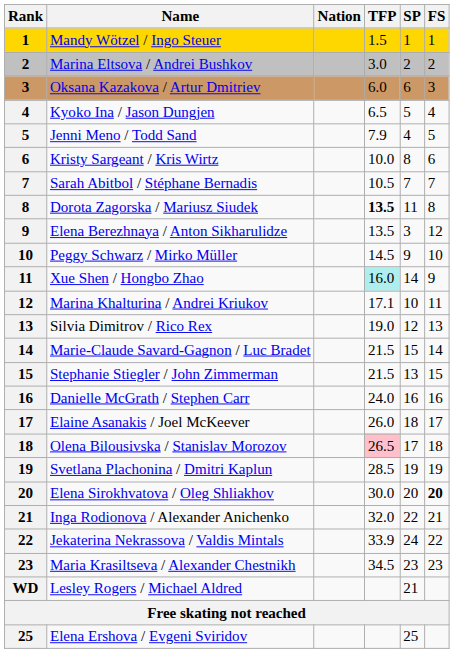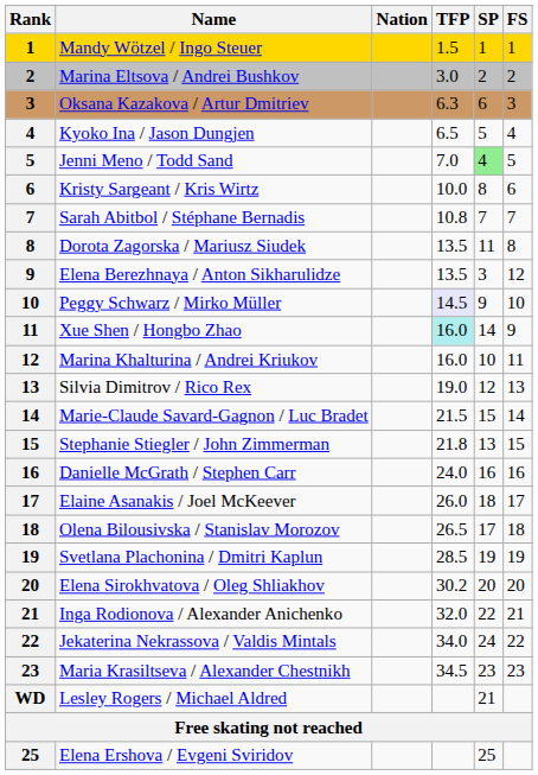 <table class="wikitable">
 <tr>
 <th>Rank</th>
 <th>Name</th>
 <th>Nation</th>
 <th>TFP</th>
 <th>SP</th>
 <th>FS</th>
 </tr>
 <tr style="background:gold;">
 <td style="text-align:center;"><strong>1</strong></td>
 <td><a href='#'>Mandy Wötzel</a> / <a href='#'>Ingo Steuer</a></td>
 <td></td>
 <td>1.5</td>
 <td>1</td>
 <td>1</td>
 </tr>
 <tr style="background:silver;">
 <td style="text-align:center;"><strong>2</strong></td>
 <td><a href='#'>Marina Eltsova</a> / <a href='#'>Andrei Bushkov</a></td>
 <td></td>
 <td>3.0</td>
 <td>2</td>
 <td>2</td>
 </tr>
 <tr style="background:#c96;">
 <td style="text-align:center;"><strong>3</strong></td>
 <td><a href='#'>Oksana Kazakova</a> / <a href='#'>Artur Dmitriev</a></td>
 <td></td>
-<td>6.0</td>
+<td>6.3</td>
 <td>6</td>
 <td>3</td>
 </tr>
 <tr>
 <th>4</th>
 <td><a href='#'>Kyoko Ina</a> / <a href='#'>Jason Dungjen</a></td>
 <td></td>
 <td>6.5</td>
 <td>5</td>
 <td>4</td>
 </tr>
 <tr>
 <th>5</th>
 <td><a href='#'>Jenni Meno</a> / <a href='#'>Todd Sand</a></td>
 <td></td>
-<td>7.9</td>
-<td>4</td>
+<td>7.0</td>
+<td style="background: lightgreen;">4</td>
 <td>5</td>
 </tr>
 <tr>
 <th>6</th>
 <td><a href='#'>Kristy Sargeant</a> / <a href='#'>Kris Wirtz</a></td>
 <td></td>
 <td>10.0</td>
 <td>8</td>
 <td>6</td>
 </tr>
 <tr>
 <th>7</th>
 <td><a href='#'>Sarah Abitbol</a> / <a href='#'>Stéphane Bernadis</a></td>
 <td></td>
-<td>10.5</td>
+<td>10.8</td>
 <td>7</td>
 <td>7</td>
 </tr>
 <tr>
 <th>8</th>
 <td><a href='#'>Dorota Zagorska</a> / <a href='#'>Mariusz Siudek</a></td>
 <td></td>
-<td><strong>13.5</strong></td>
+<td>13.5</td>
 <td>11</td>
 <td>8</td>
 </tr>
 <tr>
 <th>9</th>
 <td><a href='#'>Elena Berezhnaya</a> / <a href='#'>Anton Sikharulidze</a></td>
 <td></td>
 <td>13.5</td>
 <td>3</td>
 <td>12</td>
 </tr>
 <tr>
 <th>10</th>
 <td><a href='#'>Peggy Schwarz</a> / <a href='#'>Mirko Müller</a></td>
 <td></td>
-<td>14.5</td>
+<td style="background: lavender;">14.5</td>
 <td>9</td>
 <td>10</td>
 </tr>
 <tr>
 <th>11</th>
 <td><a href='#'>Xue Shen</a> / <a href='#'>Hongbo Zhao</a></td>
 <td></td>
 <td style="background: paleturquoise;">16.0</td>
 <td>14</td>
 <td>9</td>
 </tr>
 <tr>
 <th>12</th>
 <td><a href='#'>Marina Khalturina</a> / <a href='#'>Andrei Kriukov</a></td>
 <td></td>
-<td>17.1</td>
+<td>16.0</td>
 <td>10</td>
 <td>11</td>
 </tr>
 <tr>
 <th>13</th>
 <td>Silvia Dimitrov / <a href='#'>Rico Rex</a></td>
 <td></td>
 <td>19.0</td>
 <td>12</td>
 <td>13</td>
 </tr>
 <tr>
 <th>14</th>
 <td><a href='#'>Marie-Claude Savard-Gagnon</a> / <a href='#'>Luc Bradet</a></td>
 <td></td>
 <td>21.5</td>
 <td>15</td>
 <td>14</td>
 </tr>
 <tr>
 <th>15</th>
 <td><a href='#'>Stephanie Stiegler</a> / <a href='#'>John Zimmerman</a></td>
 <td></td>
-<td>21.5</td>
+<td>21.8</td>
 <td>13</td>
 <td>15</td>
 </tr>
 <tr>
 <th>16</th>
 <td><a href='#'>Danielle McGrath</a> / <a href='#'>Stephen Carr</a></td>
 <td></td>
 <td>24.0</td>
 <td>16</td>
 <td>16</td>
 </tr>
 <tr>
 <th>17</th>
 <td><a href='#'>Elaine Asanakis</a> / Joel McKeever</td>
 <td></td>
 <td>26.0</td>
 <td>18</td>
 <td>17</td>
 </tr>
 <tr>
 <th>18</th>
 <td><a href='#'>Olena Bilousivska</a> / <a href='#'>Stanislav Morozov</a></td>
 <td></td>
-<td style="background: pink;">26.5</td>
+<td>26.5</td>
 <td>17</td>
 <td>18</td>
 </tr>
 <tr>
 <th>19</th>
 <td><a href='#'>Svetlana Plachonina</a> / <a href='#'>Dmitri Kaplun</a></td>
 <td></td>
 <td>28.5</td>
 <td>19</td>
 <td>19</td>
 </tr>
 <tr>
 <th>20</th>
 <td><a href='#'>Elena Sirokhvatova</a> / <a href='#'>Oleg Shliakhov</a></td>
 <td></td>
-<td>30.0</td>
+<td>30.2</td>
 <td>20</td>
-<td><strong>20</strong></td>
+<td>20</td>
 </tr>
 <tr>
 <th>21</th>
 <td><a href='#'>Inga Rodionova</a> / Alexander Anichenko</td>
 <td></td>
 <td>32.0</td>
 <td>22</td>
 <td>21</td>
 </tr>
 <tr>
 <th>22</th>
 <td><a href='#'>Jekaterina Nekrassova</a> / <a href='#'>Valdis Mintals</a></td>
 <td></td>
-<td>33.9</td>
+<td>34.0</td>
 <td>24</td>
 <td>22</td>
 </tr>
 <tr>
 <th>23</th>
 <td><a href='#'>Maria Krasiltseva</a> / <a href='#'>Alexander Chestnikh</a></td>
 <td></td>
 <td>34.5</td>
 <td>23</td>
 <td>23</td>
 </tr>
 <tr>
 <th>WD</th>
 <td><a href='#'>Lesley Rogers</a> / <a href='#'>Michael Aldred</a></td>
 <td></td>
 <td></td>
 <td>21</td>
 <td></td>
 </tr>
 <tr>
 <th colspan=6>Free skating not reached</th>
 </tr>
 <tr>
 <th>25</th>
 <td><a href='#'>Elena Ershova</a> / <a href='#'>Evgeni Sviridov</a></td>
 <td></td>
 <td></td>
 <td>25</td>
 <td></td>
 </tr>
 </table>
